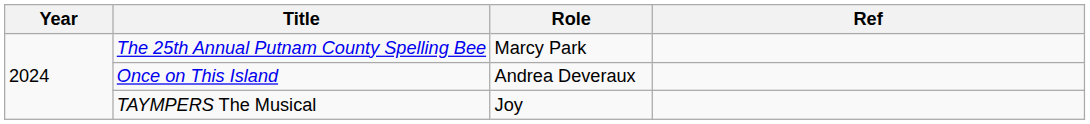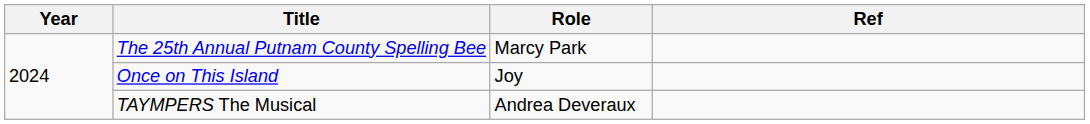 <table class="wikitable" style="font-size:90%">
 <tr>
 <th scope="col" width="10%">Year</th>
 <th scope="col" width="35%">Title</th>
 <th scope="col" width="15%">Role</th>
 <th>Ref</th>
 </tr>
 <tr>
 <td rowspan=3>2024</td>
 <td><em><a href='#'>The 25th Annual Putnam County Spelling Bee</a></em></td>
 <td>Marcy Park</td>
 <td align="center"><br></td>
 </tr>
 <tr>
 <td><em><a href='#'>Once on This Island</a></em></td>
-<td>Andrea Deveraux</td>
+<td>Joy</td>
 <td align="center"></td>
 </tr>
 <tr>
 <td><em>TAYMPERS</em> The Musical</td>
-<td>Joy</td>
+<td>Andrea Deveraux</td>
 <td align="center"></td>
 </tr>
 </table>
